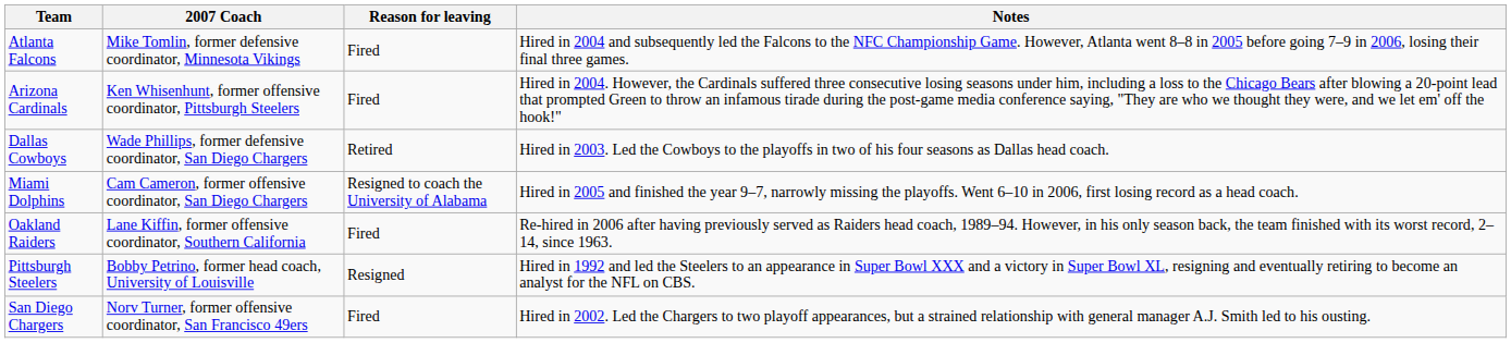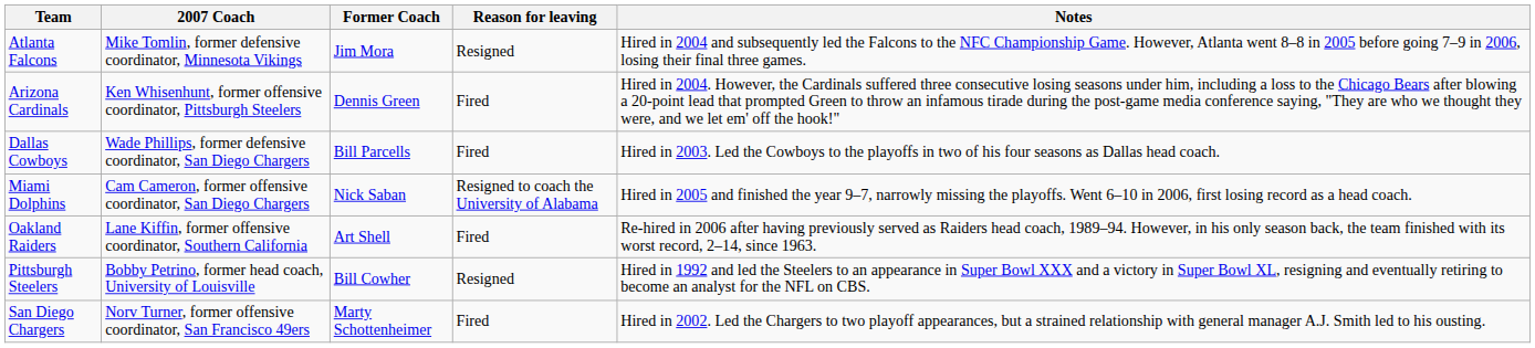 <table class="wikitable">
 <tr>
 <th>Team</th>
 <th>2007 Coach</th>
+<th>Former Coach</th>
 <th>Reason for leaving</th>
 <th>Notes</th>
 </tr>
 <tr>
 <td><a href='#'>Atlanta Falcons</a></td>
 <td><a href='#'>Mike Tomlin</a>, former defensive coordinator, <a href='#'>Minnesota Vikings</a></td>
-<td>Fired</td>
+<td><a href='#'>Jim Mora</a></td>
+<td>Resigned</td>
 <td>Hired in <a href='#'>2004</a> and subsequently led the Falcons to the <a href='#'>NFC Championship Game</a>. However, Atlanta went 8–8 in <a href='#'>2005</a> before going 7–9 in <a href='#'>2006</a>, losing their final three games.</td>
 </tr>
 <tr>
 <td><a href='#'>Arizona Cardinals</a></td>
 <td><a href='#'>Ken Whisenhunt</a>, former offensive coordinator, <a href='#'>Pittsburgh Steelers</a></td>
+<td><a href='#'>Dennis Green</a></td>
 <td>Fired</td>
 <td>Hired in <a href='#'>2004</a>. However, the Cardinals suffered three consecutive losing seasons under him, including a loss to the <a href='#'>Chicago Bears</a> after blowing a 20-point lead that prompted Green to throw an infamous tirade during the post-game media conference saying, "They are who we thought they were, and we let em' off the hook!"</td>
 </tr>
 <tr>
 <td><a href='#'>Dallas Cowboys</a></td>
 <td><a href='#'>Wade Phillips</a>, former defensive coordinator, <a href='#'>San Diego Chargers</a></td>
-<td>Retired</td>
+<td><a href='#'>Bill Parcells</a></td>
+<td>Fired</td>
 <td>Hired in <a href='#'>2003</a>. Led the Cowboys to the playoffs in two of his four seasons as Dallas head coach.</td>
 </tr>
 <tr>
 <td><a href='#'>Miami Dolphins</a></td>
 <td><a href='#'>Cam Cameron</a>, former offensive coordinator, <a href='#'>San Diego Chargers</a></td>
+<td><a href='#'>Nick Saban</a></td>
 <td>Resigned to coach the <a href='#'>University of Alabama</a></td>
 <td>Hired in <a href='#'>2005</a> and finished the year 9–7, narrowly missing the playoffs. Went 6–10 in 2006, first losing record as a head coach.</td>
 </tr>
 <tr>
 <td><a href='#'>Oakland Raiders</a></td>
 <td><a href='#'>Lane Kiffin</a>, former offensive coordinator, <a href='#'>Southern California</a></td>
+<td><a href='#'>Art Shell</a></td>
 <td>Fired</td>
 <td>Re-hired in 2006 after having previously served as Raiders head coach, 1989–94. However, in his only season back, the team finished with its worst record, 2–14, since 1963.</td>
 </tr>
 <tr>
 <td><a href='#'>Pittsburgh Steelers</a></td>
 <td><a href='#'>Bobby Petrino</a>, former head coach, <a href='#'>University of Louisville</a></td>
+<td><a href='#'>Bill Cowher</a></td>
 <td>Resigned</td>
 <td>Hired in <a href='#'>1992</a> and led the Steelers to an appearance in <a href='#'>Super Bowl XXX</a> and a victory in <a href='#'>Super Bowl XL</a>, resigning and eventually retiring to become an analyst for the NFL on CBS.</td>
 </tr>
 <tr>
 <td><a href='#'>San Diego Chargers</a></td>
 <td><a href='#'>Norv Turner</a>, former offensive coordinator, <a href='#'>San Francisco 49ers</a></td>
+<td><a href='#'>Marty Schottenheimer</a></td>
 <td>Fired</td>
 <td>Hired in <a href='#'>2002</a>. Led the Chargers to two playoff appearances, but a strained relationship with general manager A.J. Smith led to his ousting.</td>
 </tr>
 </table>
